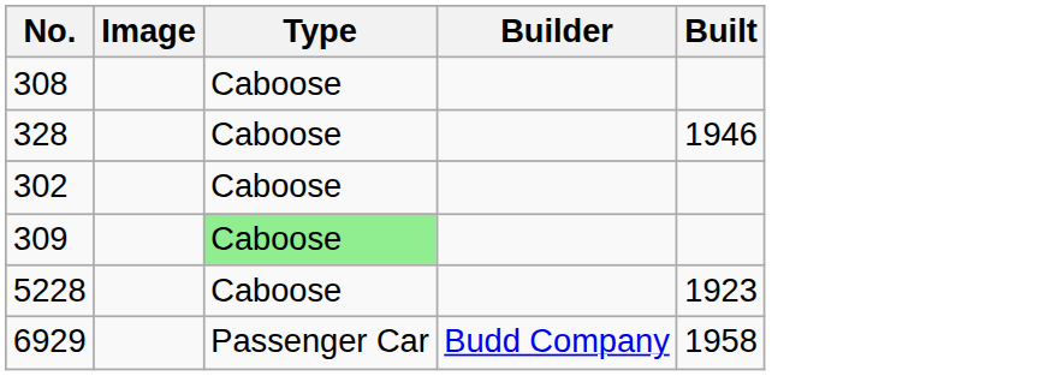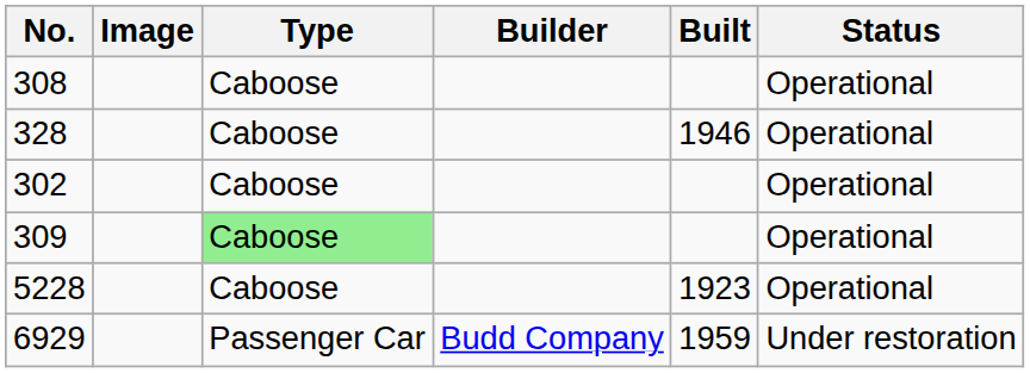 <table class="wikitable sortable">
 <tr>
 <th>No.</th>
 <th>Image</th>
 <th>Type</th>
 <th>Builder</th>
 <th>Built</th>
+<th>Status</th>
 </tr>
 <tr>
 <td>308</td>
 <td></td>
 <td>Caboose</td>
 <td></td>
 <td></td>
+<td>Operational</td>
 </tr>
 <tr>
 <td>328</td>
 <td></td>
 <td>Caboose</td>
 <td></td>
 <td>1946</td>
+<td>Operational</td>
 </tr>
 <tr>
 <td>302</td>
 <td></td>
 <td>Caboose</td>
 <td></td>
 <td></td>
+<td>Operational</td>
 </tr>
 <tr>
 <td>309</td>
 <td></td>
 <td style="background: lightgreen;">Caboose</td>
 <td></td>
 <td></td>
+<td>Operational</td>
 </tr>
 <tr>
 <td>5228</td>
 <td></td>
 <td>Caboose</td>
 <td></td>
 <td>1923</td>
+<td>Operational</td>
 </tr>
 <tr>
 <td>6929</td>
 <td></td>
 <td>Passenger Car</td>
 <td><a href='#'>Budd Company</a></td>
-<td>1958</td>
+<td>1959</td>
+<td>Under restoration</td>
 </tr>
 </table>
